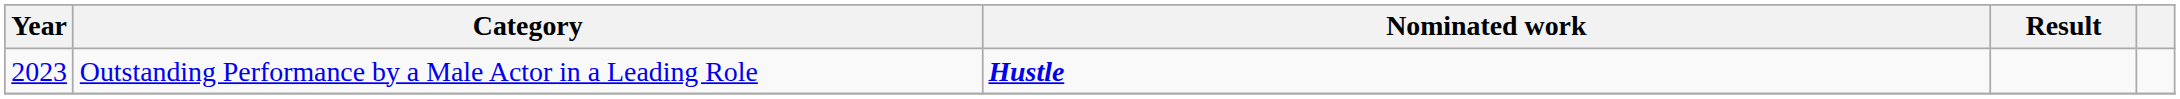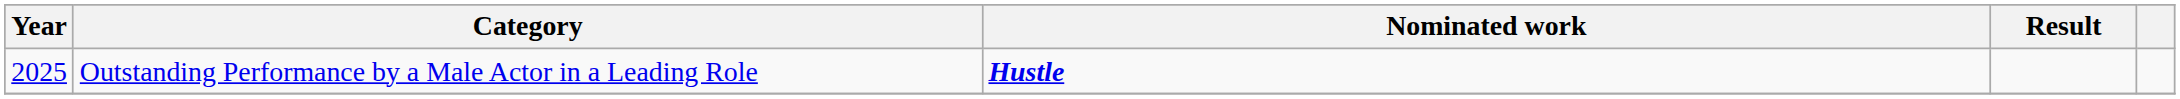 <table class="wikitable sortable">
 <tr>
 <th scope="col" style="width:1em;">Year</th>
 <th scope="col" style="width:35em;">Category</th>
 <th scope="col" style="width:39em;">Nominated work</th>
 <th scope="col" style="width:5em;">Result</th>
 <th scope="col" style="width:1em;"class="unsortable"></th>
 </tr>
 <tr>
-<td><a href='#'>2023</a></td>
+<td><a href='#'>2025</a></td>
 <td><a href='#'>Outstanding Performance by a Male Actor in a Leading Role</a></td>
 <td><strong><em><a href='#'>Hustle</a></em></strong></td>
 <td></td>
 <td><br></td>
 </tr>
 <tr>
 </tr>
 </table>
